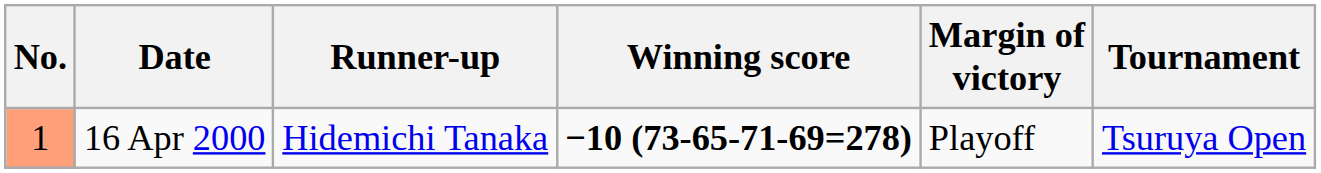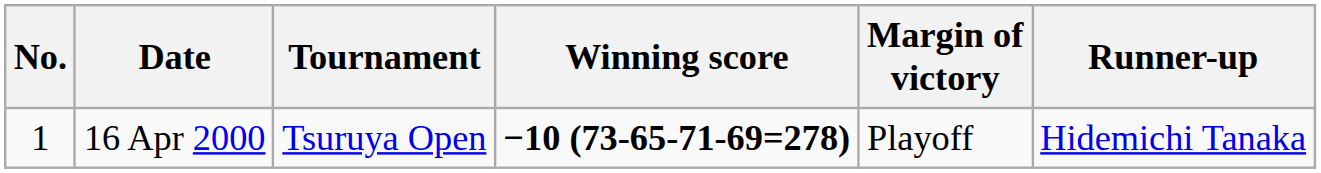 <table class="wikitable" style="font-size:95%;">
 <tr>
 <th>No.</th>
 <th>Date</th>
-<th>Runner-up</th>
+<th>Tournament</th>
 <th>Winning score</th>
 <th>Margin of<br>victory</th>
-<th>Tournament</th>
+<th>Runner-up</th>
 </tr>
 <tr>
-<td align=center style="background: lightsalmon;">1</td>
+<td align=center>1</td>
 <td align=right>16 Apr <a href='#'>2000</a></td>
-<td> <a href='#'>Hidemichi Tanaka</a></td>
+<td><a href='#'>Tsuruya Open</a></td>
 <td><strong>−10 (73-65-71-69=278)</strong></td>
 <td>Playoff</td>
-<td><a href='#'>Tsuruya Open</a></td>
+<td> <a href='#'>Hidemichi Tanaka</a></td>
 </tr>
 </table>
